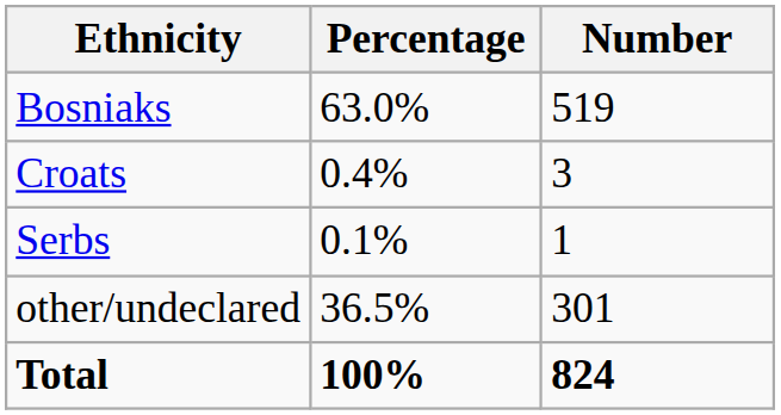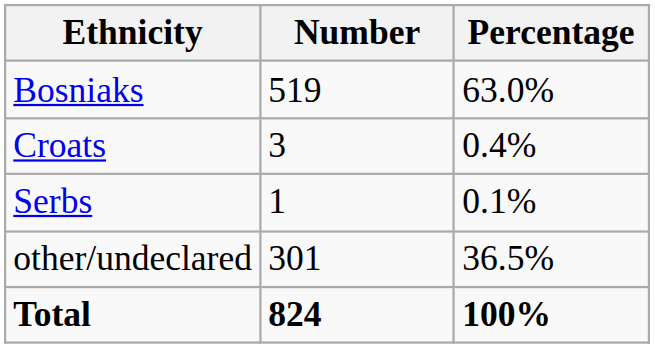 <table class="wikitable">
 <tr>
 <th width="100px">Ethnicity</th>
+<th width="80px">Number</th>
 <th width="80px">Percentage</th>
-<th width="80px">Number</th>
 </tr>
 <tr>
 <td><a href='#'>Bosniaks</a></td>
+<td>519</td>
 <td>63.0%</td>
-<td>519</td>
 </tr>
 <tr>
 <td><a href='#'>Croats</a></td>
+<td>3</td>
 <td>0.4%</td>
-<td>3</td>
 </tr>
 <tr>
 <td><a href='#'>Serbs</a></td>
+<td>1</td>
 <td>0.1%</td>
-<td>1</td>
 </tr>
 <tr>
 <td>other/undeclared</td>
+<td>301</td>
 <td>36.5%</td>
-<td>301</td>
 </tr>
 <tr>
 <td><strong>Total</strong></td>
+<td><strong>824</strong></td>
 <td><strong>100%</strong></td>
-<td><strong>824</strong></td>
 </tr>
 </table>
